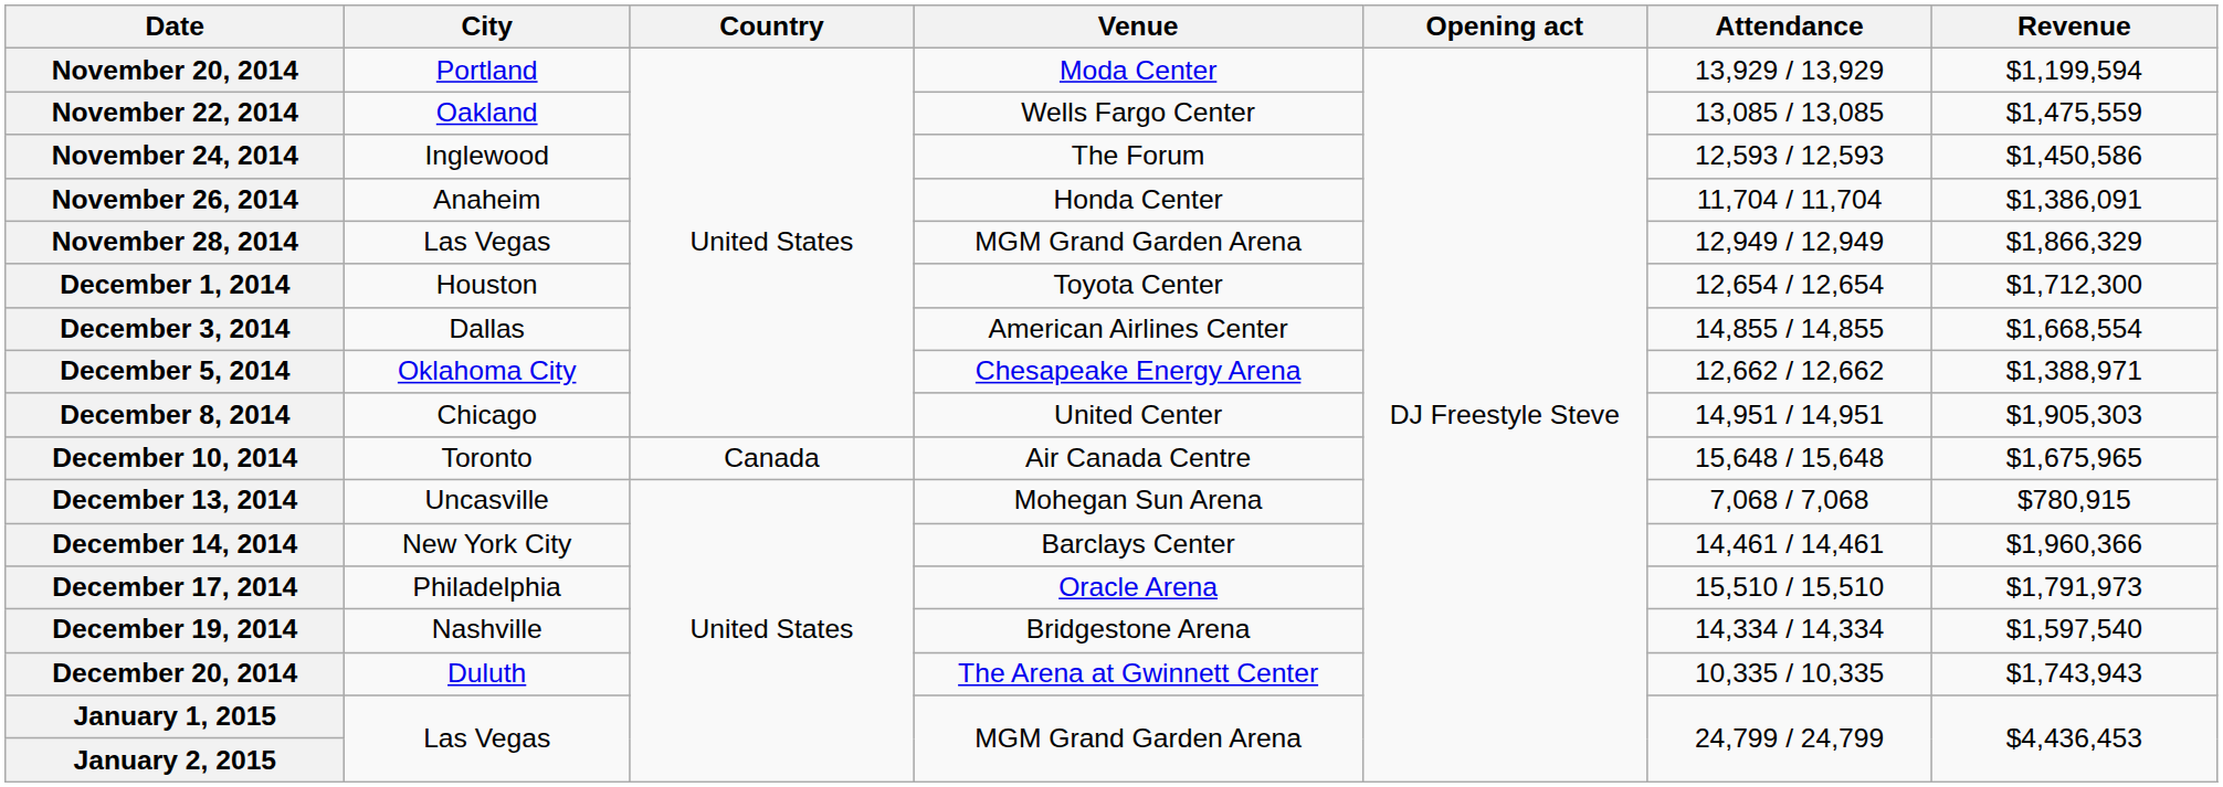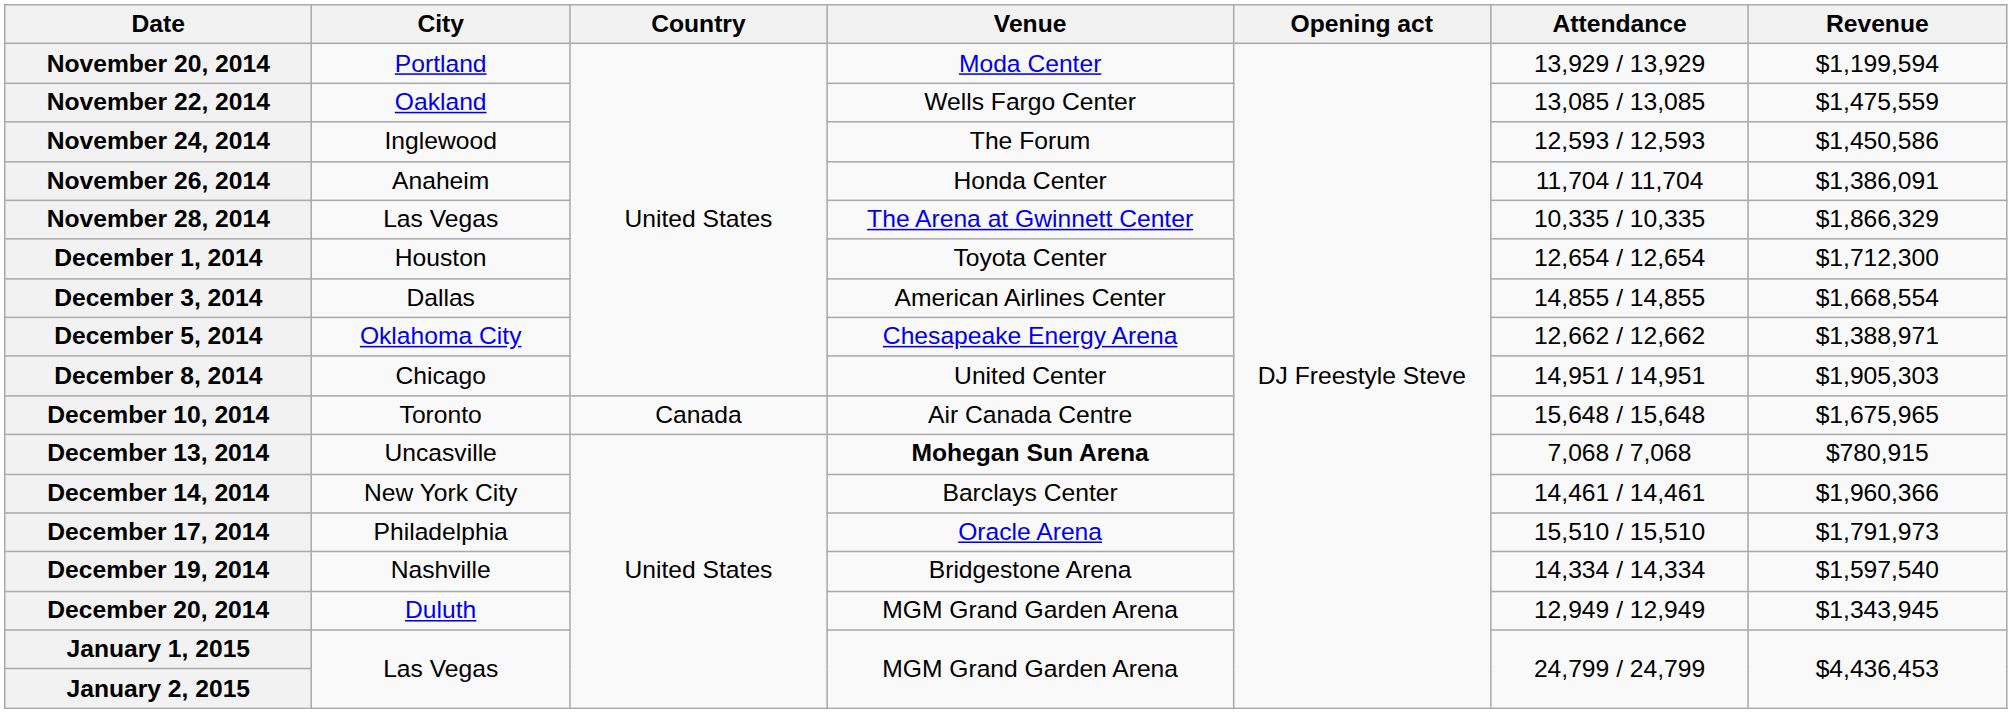 <table class="wikitable plainrowheaders" style="text-align:center;">
 <tr>
 <th scope="col" style="width:12em;">Date</th>
 <th scope="col" style="width:10em;">City</th>
 <th scope="col" style="width:10em;">Country</th>
 <th scope="col" style="width:16em;">Venue</th>
 <th scope="col" style="width:10em;">Opening act</th>
 <th scope="col" style="width:10em;">Attendance</th>
 <th scope="col" style="width:10em;">Revenue</th>
 </tr>
 <tr>
 <th scope="row">November 20, 2014</th>
 <td><a href='#'>Portland</a></td>
 <td rowspan="9">United States</td>
 <td><a href='#'>Moda Center</a></td>
 <td rowspan="17">DJ Freestyle Steve</td>
 <td>13,929 / 13,929</td>
 <td>$1,199,594</td>
 </tr>
 <tr>
 <th scope="row">November 22, 2014</th>
 <td><a href='#'>Oakland</a></td>
 <td>Wells Fargo Center</td>
 <td>13,085 / 13,085</td>
 <td>$1,475,559</td>
 </tr>
 <tr>
 <th scope="row">November 24, 2014</th>
 <td>Inglewood</td>
 <td>The Forum</td>
 <td>12,593 / 12,593</td>
 <td>$1,450,586</td>
 </tr>
 <tr>
 <th scope="row">November 26, 2014</th>
 <td>Anaheim</td>
 <td>Honda Center</td>
 <td>11,704 / 11,704</td>
 <td>$1,386,091</td>
 </tr>
 <tr>
 <th scope="row">November 28, 2014</th>
 <td>Las Vegas</td>
-<td>MGM Grand Garden Arena</td>
-<td>12,949 / 12,949</td>
+<td><a href='#'>The Arena at Gwinnett Center</a></td>
+<td>10,335 / 10,335</td>
 <td>$1,866,329</td>
 </tr>
 <tr>
 <th scope="row">December 1, 2014</th>
 <td>Houston</td>
 <td>Toyota Center</td>
 <td>12,654 / 12,654</td>
 <td>$1,712,300</td>
 </tr>
 <tr>
 <th scope="row">December 3, 2014</th>
 <td>Dallas</td>
 <td>American Airlines Center</td>
 <td>14,855 / 14,855</td>
 <td>$1,668,554</td>
 </tr>
 <tr>
 <th scope="row">December 5, 2014</th>
 <td><a href='#'>Oklahoma City</a></td>
 <td><a href='#'>Chesapeake Energy Arena</a></td>
 <td>12,662 / 12,662</td>
 <td>$1,388,971</td>
 </tr>
 <tr>
 <th scope="row">December 8, 2014</th>
 <td>Chicago</td>
 <td>United Center</td>
 <td>14,951 / 14,951</td>
 <td>$1,905,303</td>
 </tr>
 <tr>
 <th scope="row">December 10, 2014</th>
 <td>Toronto</td>
 <td>Canada</td>
 <td>Air Canada Centre</td>
 <td>15,648 / 15,648</td>
 <td>$1,675,965</td>
 </tr>
 <tr>
 <th scope="row">December 13, 2014</th>
 <td>Uncasville</td>
 <td rowspan="7">United States</td>
-<td>Mohegan Sun Arena</td>
+<td><strong>Mohegan Sun Arena</strong></td>
 <td>7,068 / 7,068</td>
 <td>$780,915</td>
 </tr>
 <tr>
 <th scope="row">December 14, 2014</th>
 <td>New York City</td>
 <td>Barclays Center</td>
 <td>14,461 / 14,461</td>
 <td>$1,960,366</td>
 </tr>
 <tr>
 <th scope="row">December 17, 2014</th>
 <td>Philadelphia</td>
 <td><a href='#'>Oracle Arena</a></td>
 <td>15,510 / 15,510</td>
 <td>$1,791,973</td>
 </tr>
 <tr>
 <th scope="row">December 19, 2014</th>
 <td>Nashville</td>
 <td>Bridgestone Arena</td>
 <td>14,334 / 14,334</td>
 <td>$1,597,540</td>
 </tr>
 <tr>
 <th scope="row">December 20, 2014</th>
 <td><a href='#'>Duluth</a></td>
-<td><a href='#'>The Arena at Gwinnett Center</a></td>
-<td>10,335 / 10,335</td>
-<td>$1,743,943</td>
+<td>MGM Grand Garden Arena</td>
+<td>12,949 / 12,949</td>
+<td>$1,343,945</td>
 </tr>
 <tr>
 <th scope="row">January 1, 2015</th>
 <td rowspan="2">Las Vegas</td>
 <td rowspan="2">MGM Grand Garden Arena</td>
 <td rowspan="2">24,799 / 24,799</td>
 <td rowspan="2">$4,436,453</td>
 </tr>
 <tr>
 <th scope="row">January 2, 2015</th>
 </tr>
 <tr>
 </tr>
 </table>
